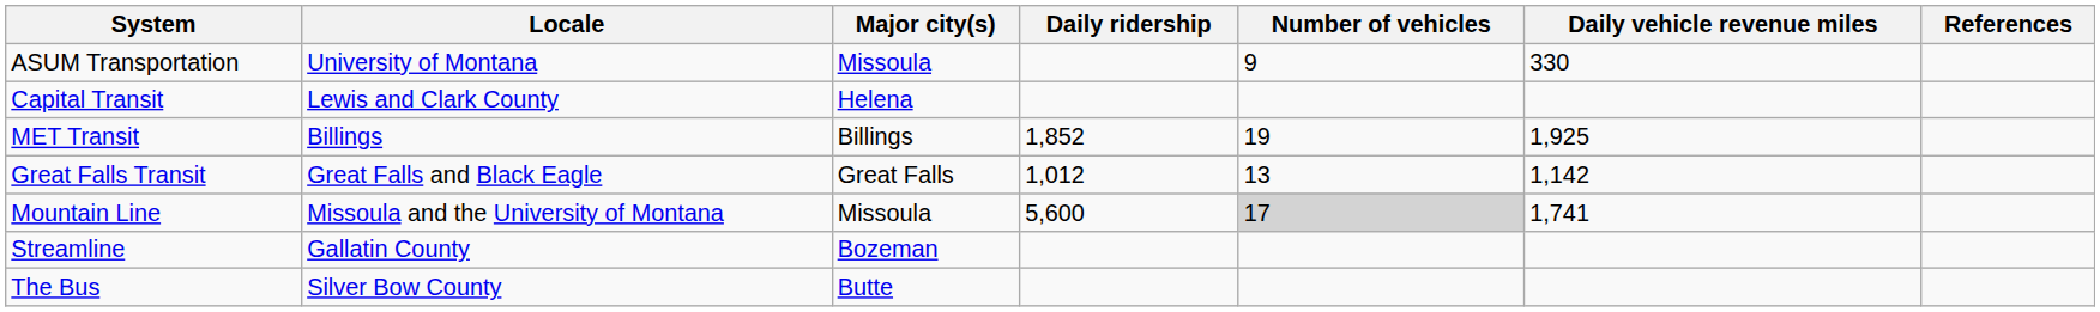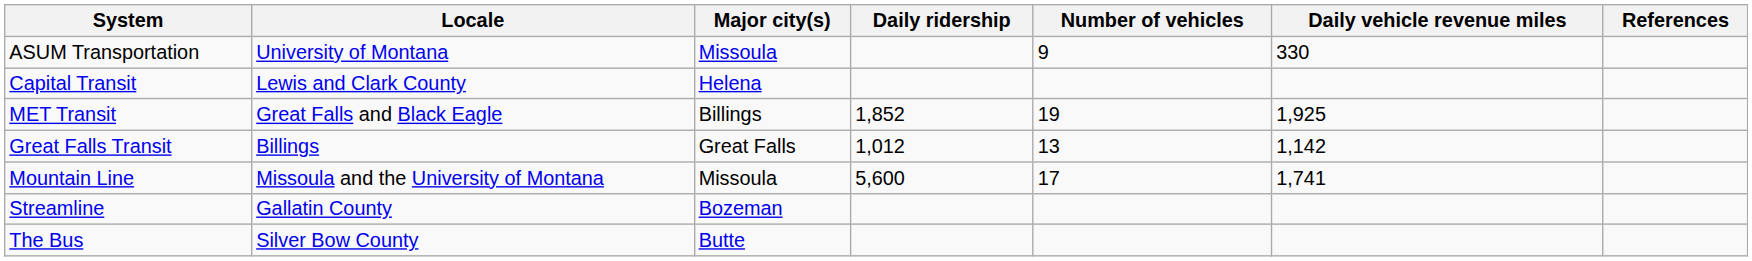 <table class="wikitable sortable" style="font-size: 90%; width: 100%">
 <tr>
 <th>System</th>
 <th>Locale</th>
 <th>Major city(s)</th>
 <th>Daily ridership</th>
 <th>Number of vehicles</th>
 <th>Daily vehicle revenue miles</th>
 <th>References</th>
 </tr>
 <tr>
 <td>ASUM Transportation</td>
 <td><a href='#'>University of Montana</a></td>
 <td><a href='#'>Missoula</a></td>
 <td></td>
 <td>9</td>
 <td>330</td>
 <td></td>
 </tr>
 <tr>
 <td><a href='#'>Capital Transit</a></td>
 <td><a href='#'>Lewis and Clark County</a></td>
 <td><a href='#'>Helena</a></td>
 <td></td>
 <td></td>
 <td></td>
 <td></td>
 </tr>
 <tr>
 <td><a href='#'>MET Transit</a></td>
-<td><a href='#'>Billings</a></td>
+<td><a href='#'>Great Falls</a> and <a href='#'>Black Eagle</a></td>
 <td>Billings</td>
 <td>1,852</td>
 <td>19</td>
 <td>1,925</td>
 <td></td>
 </tr>
 <tr>
 <td><a href='#'>Great Falls Transit</a></td>
-<td><a href='#'>Great Falls</a> and <a href='#'>Black Eagle</a></td>
+<td><a href='#'>Billings</a></td>
 <td>Great Falls</td>
 <td>1,012</td>
 <td>13</td>
 <td>1,142</td>
 <td></td>
 </tr>
 <tr>
 <td><a href='#'>Mountain Line</a></td>
 <td><a href='#'>Missoula</a> and the <a href='#'>University of Montana</a></td>
 <td>Missoula</td>
 <td>5,600</td>
-<td style="background: lightgrey;">17</td>
+<td>17</td>
 <td>1,741</td>
 <td></td>
 </tr>
 <tr>
 <td><a href='#'>Streamline</a></td>
 <td><a href='#'>Gallatin County</a></td>
 <td><a href='#'>Bozeman</a></td>
 <td></td>
 <td></td>
 <td></td>
 <td></td>
 </tr>
 <tr>
 <td><a href='#'>The Bus</a></td>
 <td><a href='#'>Silver Bow County</a></td>
 <td><a href='#'>Butte</a></td>
 <td></td>
 <td></td>
 <td></td>
 <td></td>
 </tr>
 </table>
